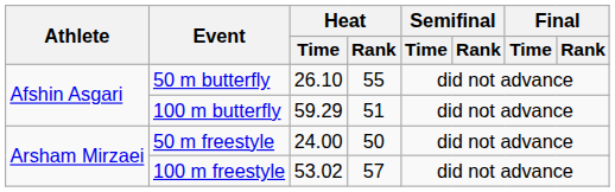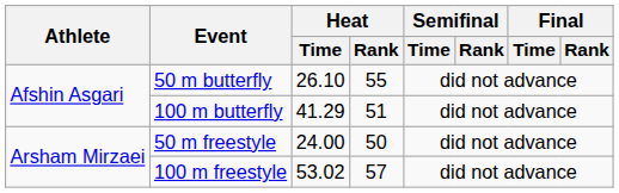 <table class=wikitable style="font-size:90%">
 <tr>
 <th rowspan="2">Athlete</th>
 <th rowspan="2">Event</th>
 <th colspan="2">Heat</th>
 <th colspan="2">Semifinal</th>
 <th colspan="2">Final</th>
 </tr>
 <tr style="font-size:95%">
 <th>Time</th>
 <th>Rank</th>
 <th>Time</th>
 <th>Rank</th>
 <th>Time</th>
 <th>Rank</th>
 </tr>
 <tr align=center>
 <td align=left rowspan=2><a href='#'>Afshin Asgari</a></td>
 <td align=left><a href='#'>50 m butterfly</a></td>
 <td>26.10</td>
 <td>55</td>
 <td colspan=4>did not advance</td>
 </tr>
 <tr align=center>
 <td align=left><a href='#'>100 m butterfly</a></td>
-<td>59.29</td>
+<td>41.29</td>
 <td>51</td>
 <td colspan=4>did not advance</td>
 </tr>
 <tr align=center>
 <td align=left rowspan=2><a href='#'>Arsham Mirzaei</a></td>
 <td align=left><a href='#'>50 m freestyle</a></td>
 <td>24.00</td>
 <td>50</td>
 <td colspan=4>did not advance</td>
 </tr>
 <tr align=center>
 <td align=left><a href='#'>100 m freestyle</a></td>
 <td>53.02</td>
 <td>57</td>
 <td colspan=4>did not advance</td>
 </tr>
 </table>
